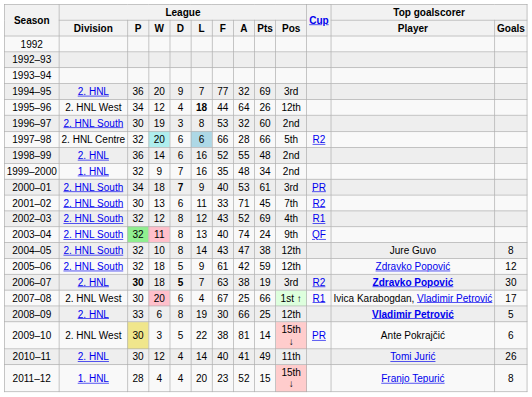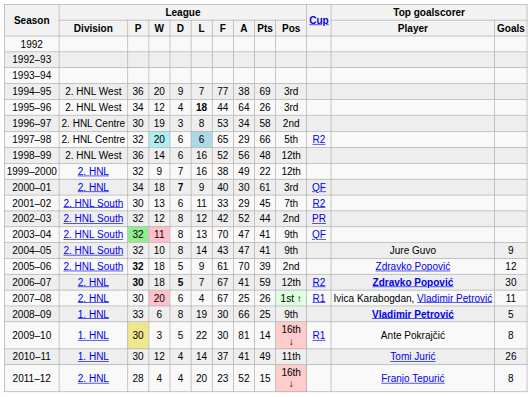 <table class="wikitable" style="font-size:95%; text-align: center;">
 <tr>
 <th rowspan=2>Season</th>
 <th colspan=9>League</th>
 <th rowspan="2" style="width:30px;"><a href='#'>Cup</a></th>
 <th colspan="2" style="width:200px;">Top goalscorer</th>
 </tr>
 <tr>
 <th>Division</th>
 <th width="25">P</th>
 <th width="25">W</th>
 <th width="25">D</th>
 <th width="25">L</th>
 <th width="25">F</th>
 <th width="25">A</th>
 <th width="25">Pts</th>
 <th width="40">Pos</th>
 <th>Player</th>
 <th>Goals</th>
 </tr>
 <tr>
 <td>1992</td>
 <td></td>
 <td></td>
 <td></td>
 <td></td>
 <td></td>
 <td></td>
 <td></td>
 <td></td>
 <td></td>
 <td></td>
 <td></td>
 <td></td>
 </tr>
 <tr style="background:#eee;">
 <td>1992–93</td>
 <td></td>
 <td></td>
 <td></td>
 <td></td>
 <td></td>
 <td></td>
 <td></td>
 <td></td>
 <td></td>
 <td></td>
 <td></td>
 <td></td>
 </tr>
 <tr>
 <td>1993–94</td>
 <td></td>
 <td></td>
 <td></td>
 <td></td>
 <td></td>
 <td></td>
 <td></td>
 <td></td>
 <td></td>
 <td></td>
 <td></td>
 <td></td>
 </tr>
 <tr style="background:#eee;">
 <td>1994–95</td>
-<td><a href='#'>2. HNL</a></td>
+<td>2. HNL West</td>
 <td>36</td>
 <td>20</td>
 <td>9</td>
 <td>7</td>
 <td>77</td>
-<td>32</td>
+<td>38</td>
 <td>69</td>
 <td>3rd</td>
 <td></td>
 <td></td>
 <td></td>
 </tr>
 <tr>
 <td>1995–96</td>
 <td>2. HNL West</td>
 <td>34</td>
 <td>12</td>
 <td>4</td>
 <td><strong>18</strong></td>
 <td>44</td>
 <td>64</td>
 <td>26</td>
-<td>12th</td>
+<td>3rd</td>
 <td></td>
 <td></td>
 <td></td>
 </tr>
 <tr style="background:#eee;">
 <td>1996–97</td>
-<td><a href='#'>2. HNL South</a></td>
+<td>2. HNL Centre</td>
 <td>30</td>
 <td>19</td>
 <td>3</td>
 <td>8</td>
 <td>53</td>
-<td>32</td>
-<td>60</td>
+<td>34</td>
+<td>58</td>
 <td>2nd</td>
 <td></td>
 <td></td>
 <td></td>
 </tr>
 <tr>
 <td>1997–98</td>
 <td>2. HNL Centre</td>
 <td>32</td>
 <td style="background: paleturquoise;">20</td>
 <td>6</td>
 <td style="background: lightblue;">6</td>
-<td>66</td>
-<td>28</td>
+<td>65</td>
+<td>29</td>
 <td>66</td>
 <td>5th</td>
 <td><a href='#'>R2</a></td>
 <td></td>
 <td></td>
 </tr>
 <tr style="background:#eee;">
 <td>1998–99</td>
-<td><a href='#'>2. HNL</a></td>
+<td>2. HNL West</td>
 <td>36</td>
 <td>14</td>
 <td>6</td>
 <td>16</td>
 <td>52</td>
-<td>55</td>
+<td>56</td>
 <td>48</td>
-<td>2nd</td>
+<td>12th</td>
 <td></td>
 <td></td>
 <td></td>
 </tr>
 <tr>
 <td>1999–2000</td>
-<td><a href='#'>1. HNL</a></td>
+<td><a href='#'>2. HNL</a></td>
 <td>32</td>
 <td>9</td>
 <td>7</td>
 <td>16</td>
-<td>35</td>
-<td>48</td>
-<td>34</td>
-<td>2nd</td>
+<td>38</td>
+<td>49</td>
+<td>22</td>
+<td>12th</td>
 <td></td>
 <td></td>
 <td></td>
 </tr>
 <tr style="background:#eee;">
 <td>2000–01</td>
-<td><a href='#'>2. HNL South</a></td>
+<td><a href='#'>2. HNL</a></td>
 <td>34</td>
 <td>18</td>
 <td><strong>7</strong></td>
 <td>9</td>
 <td>40</td>
-<td>53</td>
+<td>30</td>
 <td>61</td>
 <td>3rd</td>
-<td><a href='#'>PR</a></td>
+<td><a href='#'>QF</a></td>
 <td></td>
 <td></td>
 </tr>
 <tr>
 <td>2001–02</td>
 <td><a href='#'>2. HNL South</a></td>
 <td>30</td>
 <td>13</td>
 <td>6</td>
 <td>11</td>
 <td>33</td>
-<td>71</td>
+<td>29</td>
 <td>45</td>
 <td>7th</td>
 <td><a href='#'>R2</a></td>
 <td></td>
 <td></td>
 </tr>
 <tr style="background:#eee;">
 <td>2002–03</td>
 <td><a href='#'>2. HNL South</a></td>
 <td>32</td>
 <td>12</td>
 <td>8</td>
 <td>12</td>
-<td>43</td>
+<td>42</td>
 <td>52</td>
-<td>69</td>
-<td>4th</td>
-<td><a href='#'>R1</a></td>
+<td>44</td>
+<td>2nd</td>
+<td><a href='#'>PR</a></td>
 <td></td>
 <td></td>
 </tr>
 <tr>
 <td>2003–04</td>
 <td><a href='#'>2. HNL South</a></td>
 <td style="background: lightgreen;">32</td>
 <td style="background: pink;">11</td>
 <td>8</td>
 <td>13</td>
-<td>40</td>
-<td>74</td>
-<td>24</td>
+<td>70</td>
+<td>47</td>
+<td>41</td>
 <td>9th</td>
 <td><a href='#'>QF</a></td>
 <td></td>
 <td></td>
 </tr>
 <tr style="background:#eee;">
 <td>2004–05</td>
 <td><a href='#'>2. HNL South</a></td>
 <td>32</td>
 <td>10</td>
 <td>8</td>
 <td>14</td>
 <td>43</td>
 <td>47</td>
-<td>38</td>
-<td>12th</td>
+<td>41</td>
+<td>9th</td>
 <td></td>
 <td>Jure Guvo</td>
-<td>8</td>
+<td>9</td>
 </tr>
 <tr>
 <td>2005–06</td>
 <td><a href='#'>2. HNL South</a></td>
-<td>32</td>
+<td><strong>32</strong></td>
 <td>18</td>
 <td>5</td>
 <td>9</td>
 <td>61</td>
-<td>42</td>
-<td>59</td>
-<td>12th</td>
+<td>70</td>
+<td>39</td>
+<td>2nd</td>
 <td></td>
 <td><a href='#'>Zdravko Popović</a></td>
 <td>12</td>
 </tr>
 <tr style="background:#eee;">
 <td>2006–07</td>
 <td><a href='#'>2. HNL</a></td>
 <td><strong>30</strong></td>
 <td>18</td>
 <td><strong>5</strong></td>
 <td>7</td>
-<td>63</td>
-<td>38</td>
-<td>19</td>
-<td>3rd</td>
+<td>67</td>
+<td>41</td>
+<td>59</td>
+<td>12th</td>
 <td><a href='#'>R2</a></td>
 <td><strong><a href='#'>Zdravko Popović</a></strong></td>
 <td>30</td>
 </tr>
 <tr>
 <td>2007–08</td>
-<td>2. HNL West</td>
+<td><a href='#'>2. HNL</a></td>
 <td>30</td>
 <td style="background: pink;">20</td>
 <td>6</td>
 <td>4</td>
 <td>67</td>
 <td>25</td>
-<td>66</td>
+<td>26</td>
 <td style="background:#dfd;">1st ↑</td>
 <td><a href='#'>R1</a></td>
 <td>Ivica Karabogdan, <a href='#'>Vladimir Petrović</a></td>
-<td>17</td>
+<td>11</td>
 </tr>
 <tr style="background:#eee;">
 <td>2008–09</td>
-<td><a href='#'>2. HNL</a></td>
+<td><a href='#'>1. HNL</a></td>
 <td>33</td>
 <td>6</td>
 <td>8</td>
 <td>19</td>
 <td>30</td>
 <td>66</td>
 <td>25</td>
-<td>12th</td>
+<td>9th</td>
 <td></td>
 <td><strong><a href='#'>Vladimir Petrović</a></strong></td>
 <td>5</td>
 </tr>
 <tr>
 <td>2009–10</td>
-<td>2. HNL West</td>
+<td><a href='#'>1. HNL</a></td>
 <td style="background: khaki;">30</td>
 <td>3</td>
 <td>5</td>
 <td>22</td>
-<td>38</td>
+<td>30</td>
 <td>81</td>
 <td>14</td>
-<td style="background:#fcc;">15th ↓</td>
-<td><a href='#'>PR</a></td>
+<td style="background:#fcc;">16th ↓</td>
+<td><a href='#'>R1</a></td>
 <td>Ante Pokrajčić</td>
-<td>6</td>
+<td>8</td>
 </tr>
 <tr style="background:#eee;">
 <td>2010–11</td>
-<td><a href='#'>2. HNL</a></td>
+<td><a href='#'>1. HNL</a></td>
 <td>30</td>
 <td>12</td>
 <td>4</td>
 <td>14</td>
-<td>40</td>
+<td>37</td>
 <td>41</td>
 <td>49</td>
 <td>11th</td>
 <td></td>
 <td><a href='#'>Tomi Jurić</a></td>
 <td>26</td>
 </tr>
 <tr>
 <td>2011–12</td>
-<td><a href='#'>1. HNL</a></td>
+<td><a href='#'>2. HNL</a></td>
 <td>28</td>
 <td>4</td>
 <td>4</td>
 <td>20</td>
 <td>23</td>
 <td>52</td>
 <td>15</td>
-<td style="background:#fcc;">15th ↓</td>
+<td style="background:#fcc;">16th ↓</td>
 <td></td>
 <td><a href='#'>Franjo Tepurić</a></td>
 <td>8</td>
 </tr>
 </table>
